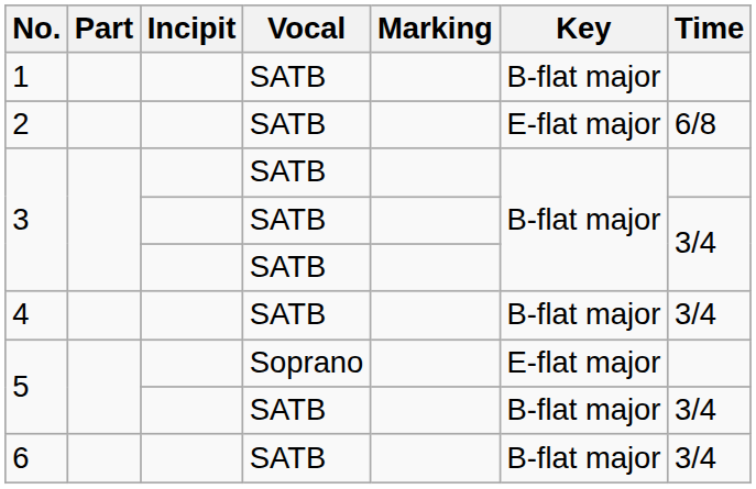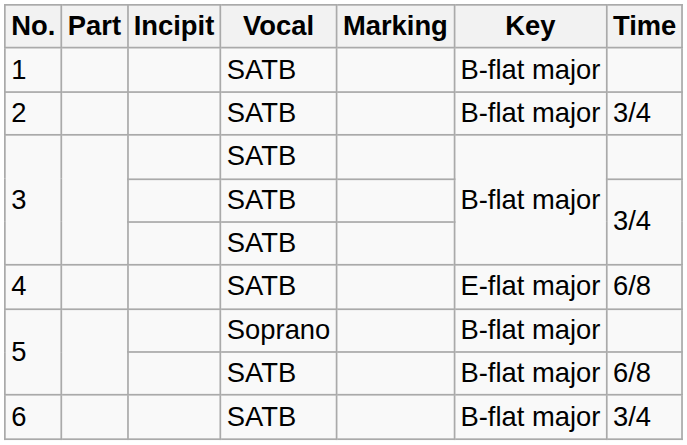 <table class="wikitable plainrowheaders">
 <tr>
 <th scope="col">No.</th>
 <th scope="col">Part</th>
 <th scope="col">Incipit</th>
 <th scope="col">Vocal</th>
 <th scope="col">Marking</th>
 <th scope="col">Key</th>
 <th scope="col">Time</th>
 </tr>
 <tr>
 <td>1</td>
 <td style="text-align: center;"></td>
 <td></td>
 <td>SATB</td>
 <td></td>
 <td>B-flat major</td>
 <td></td>
 </tr>
 <tr>
 <td>2</td>
 <td style="text-align: center;"></td>
 <td></td>
 <td>SATB</td>
 <td></td>
-<td>E-flat major</td>
-<td>6/8</td>
+<td>B-flat major</td>
+<td>3/4</td>
 </tr>
 <tr>
 <td rowspan="3">3</td>
 <td rowspan="3" style="text-align: center;"></td>
 <td></td>
 <td>SATB</td>
 <td></td>
 <td rowspan="3">B-flat major</td>
 <td></td>
 </tr>
 <tr>
 <td></td>
 <td>SATB</td>
 <td></td>
 <td rowspan="2">3/4</td>
 </tr>
 <tr>
 <td></td>
 <td>SATB</td>
 <td></td>
 </tr>
 <tr>
 <td>4</td>
 <td style="text-align: center;"></td>
 <td></td>
 <td>SATB</td>
 <td></td>
-<td>B-flat major</td>
-<td>3/4</td>
+<td>E-flat major</td>
+<td>6/8</td>
 </tr>
 <tr>
 <td rowspan="2">5</td>
 <td rowspan="2" style="text-align: center;"></td>
 <td></td>
 <td>Soprano</td>
 <td></td>
-<td>E-flat major</td>
+<td>B-flat major</td>
 <td></td>
 </tr>
 <tr>
 <td></td>
 <td>SATB</td>
 <td></td>
 <td>B-flat major</td>
-<td>3/4</td>
+<td>6/8</td>
 </tr>
 <tr>
 <td>6</td>
 <td style="text-align: center;"></td>
 <td></td>
 <td>SATB</td>
 <td></td>
 <td>B-flat major</td>
 <td>3/4</td>
 </tr>
 </table>
